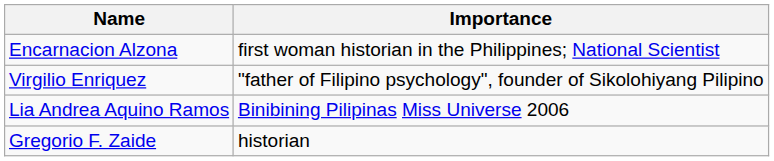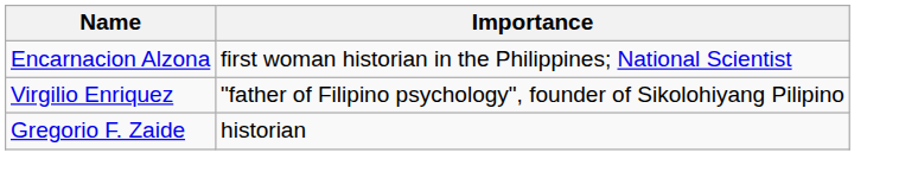 <table class="wikitable">
 <tr>
 <th>Name</th>
 <th>Importance</th>
 </tr>
 <tr>
 <td><a href='#'>Encarnacion Alzona</a></td>
 <td>first woman historian in the Philippines; <a href='#'>National Scientist</a></td>
 </tr>
 <tr>
 <td><a href='#'>Virgilio Enriquez</a></td>
 <td>"father of Filipino psychology", founder of Sikolohiyang Pilipino</td>
 </tr>
 <tr>
-<td><a href='#'>Lia Andrea Aquino Ramos</a></td>
-<td><a href='#'>Binibining Pilipinas</a> <a href='#'>Miss Universe</a> 2006</td>
-</tr>
-<tr>
 <td><a href='#'>Gregorio F. Zaide</a></td>
 <td>historian</td>
 </tr>
 </table>
